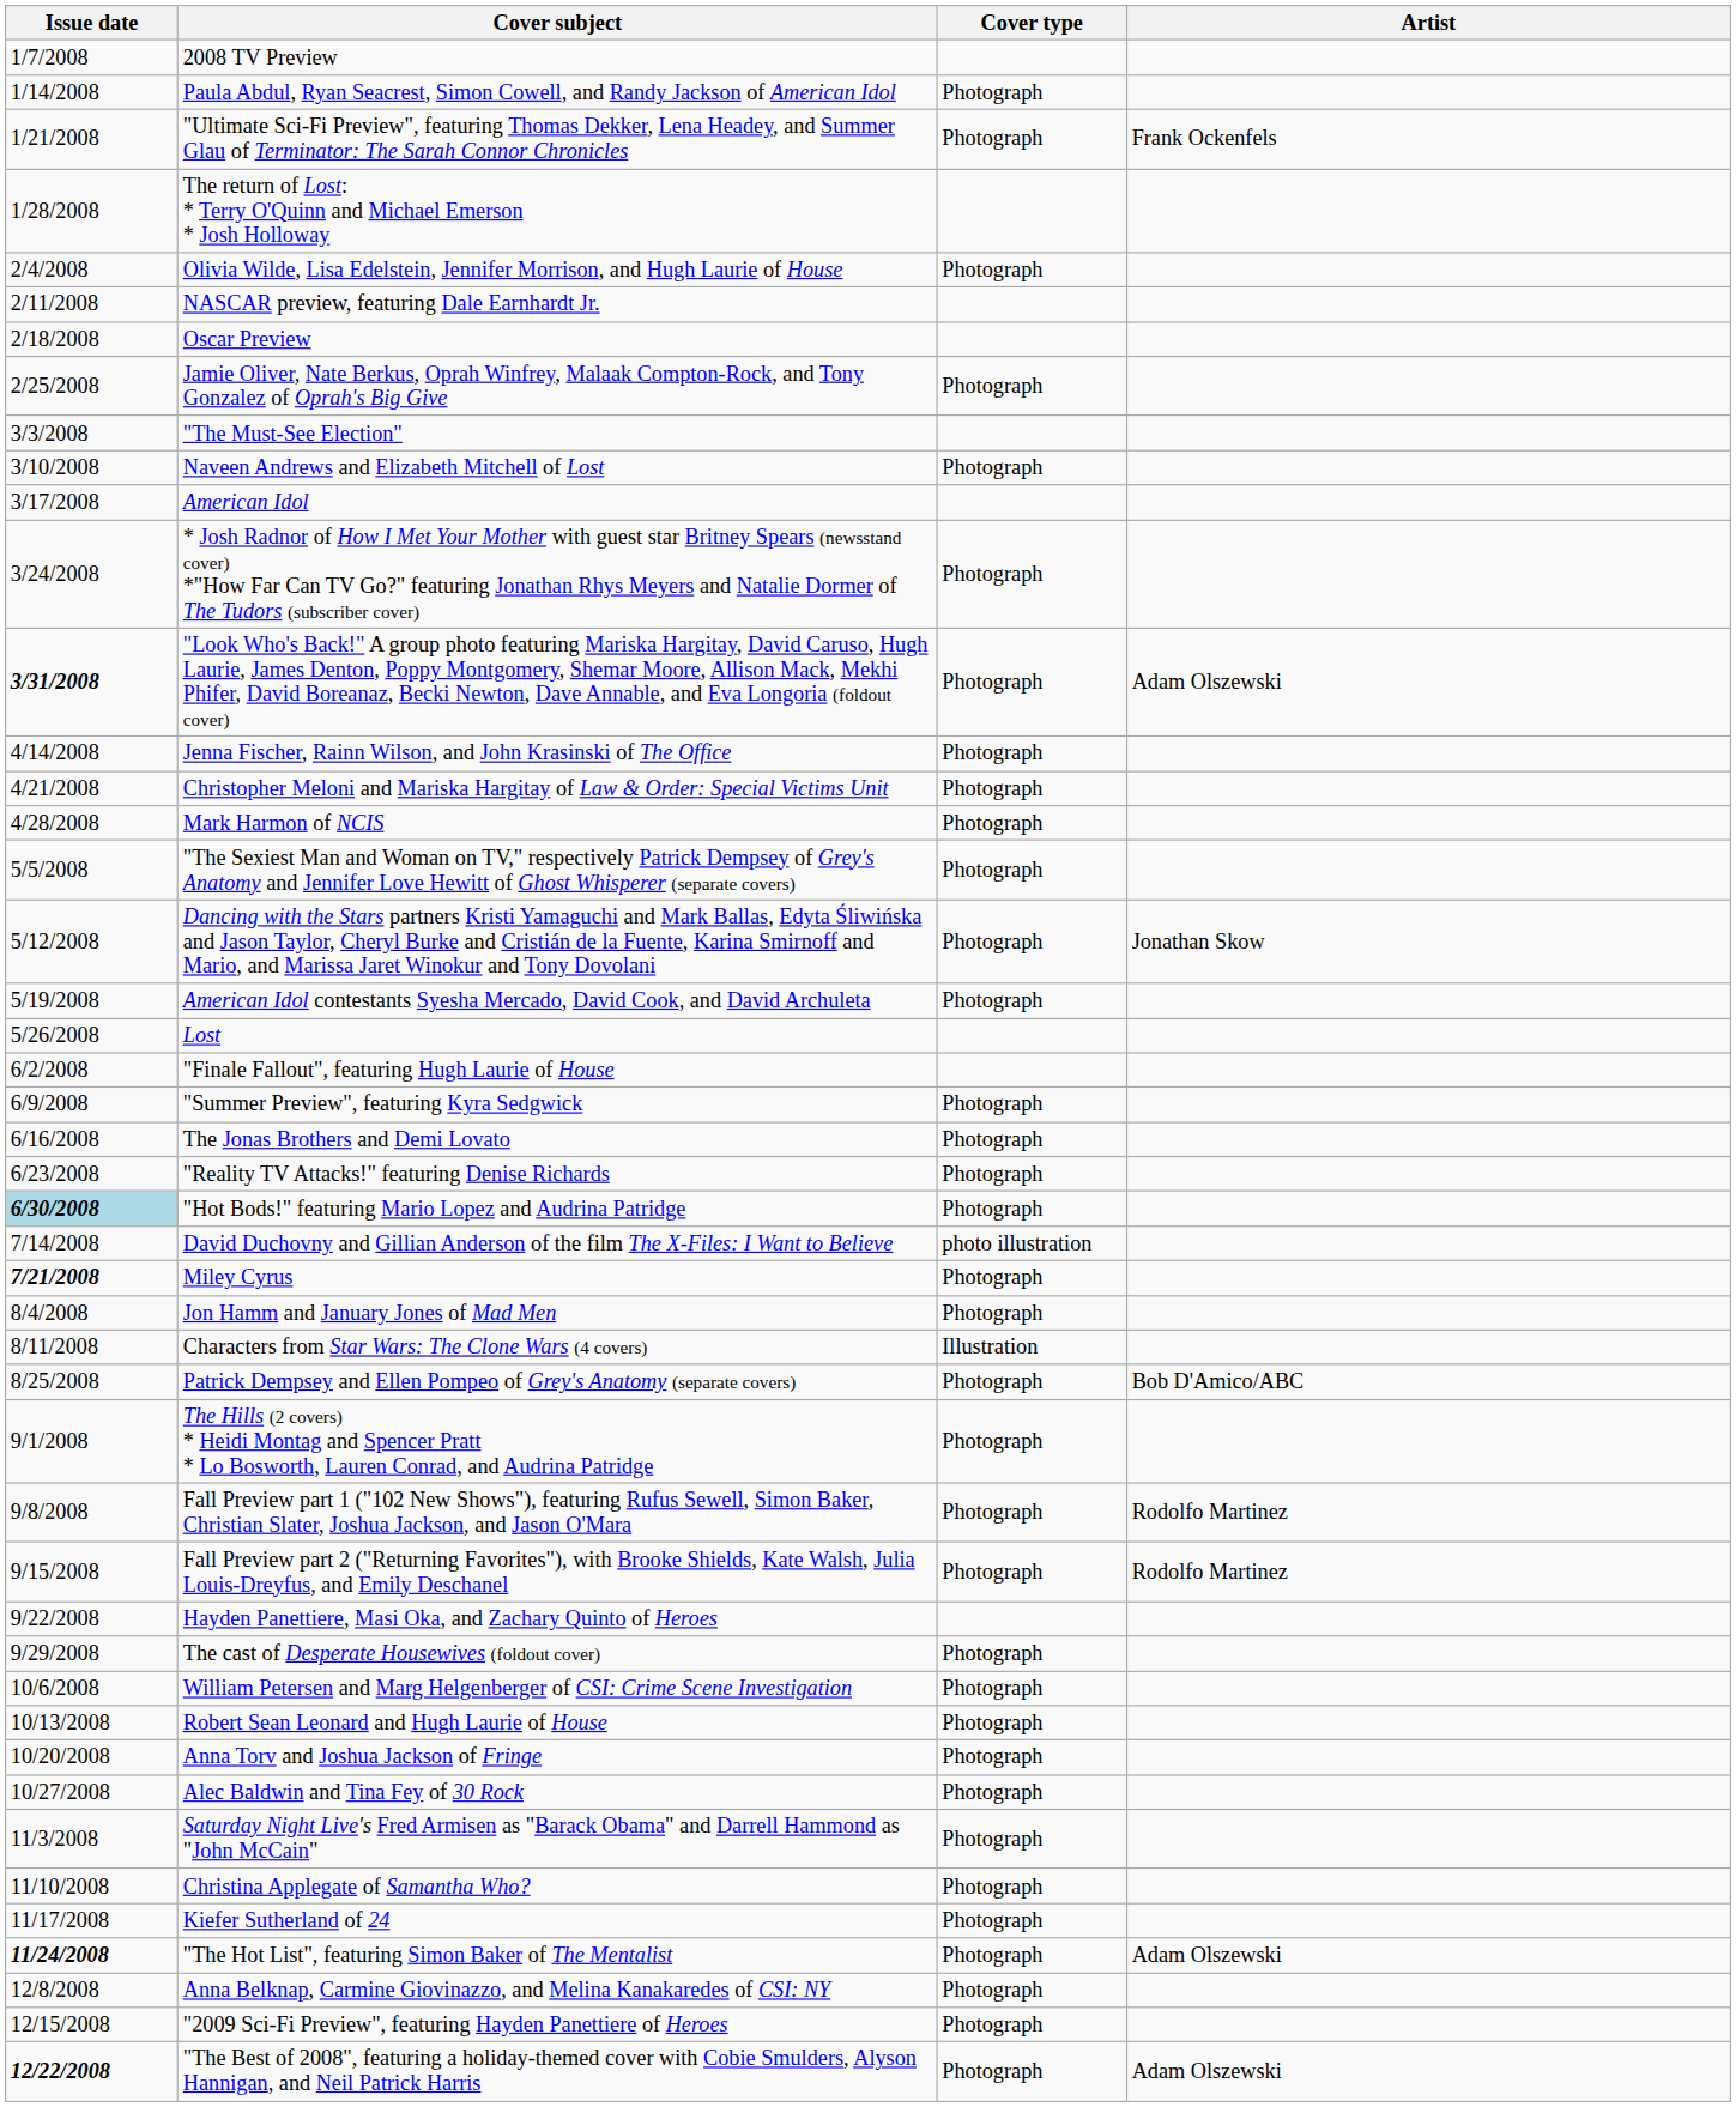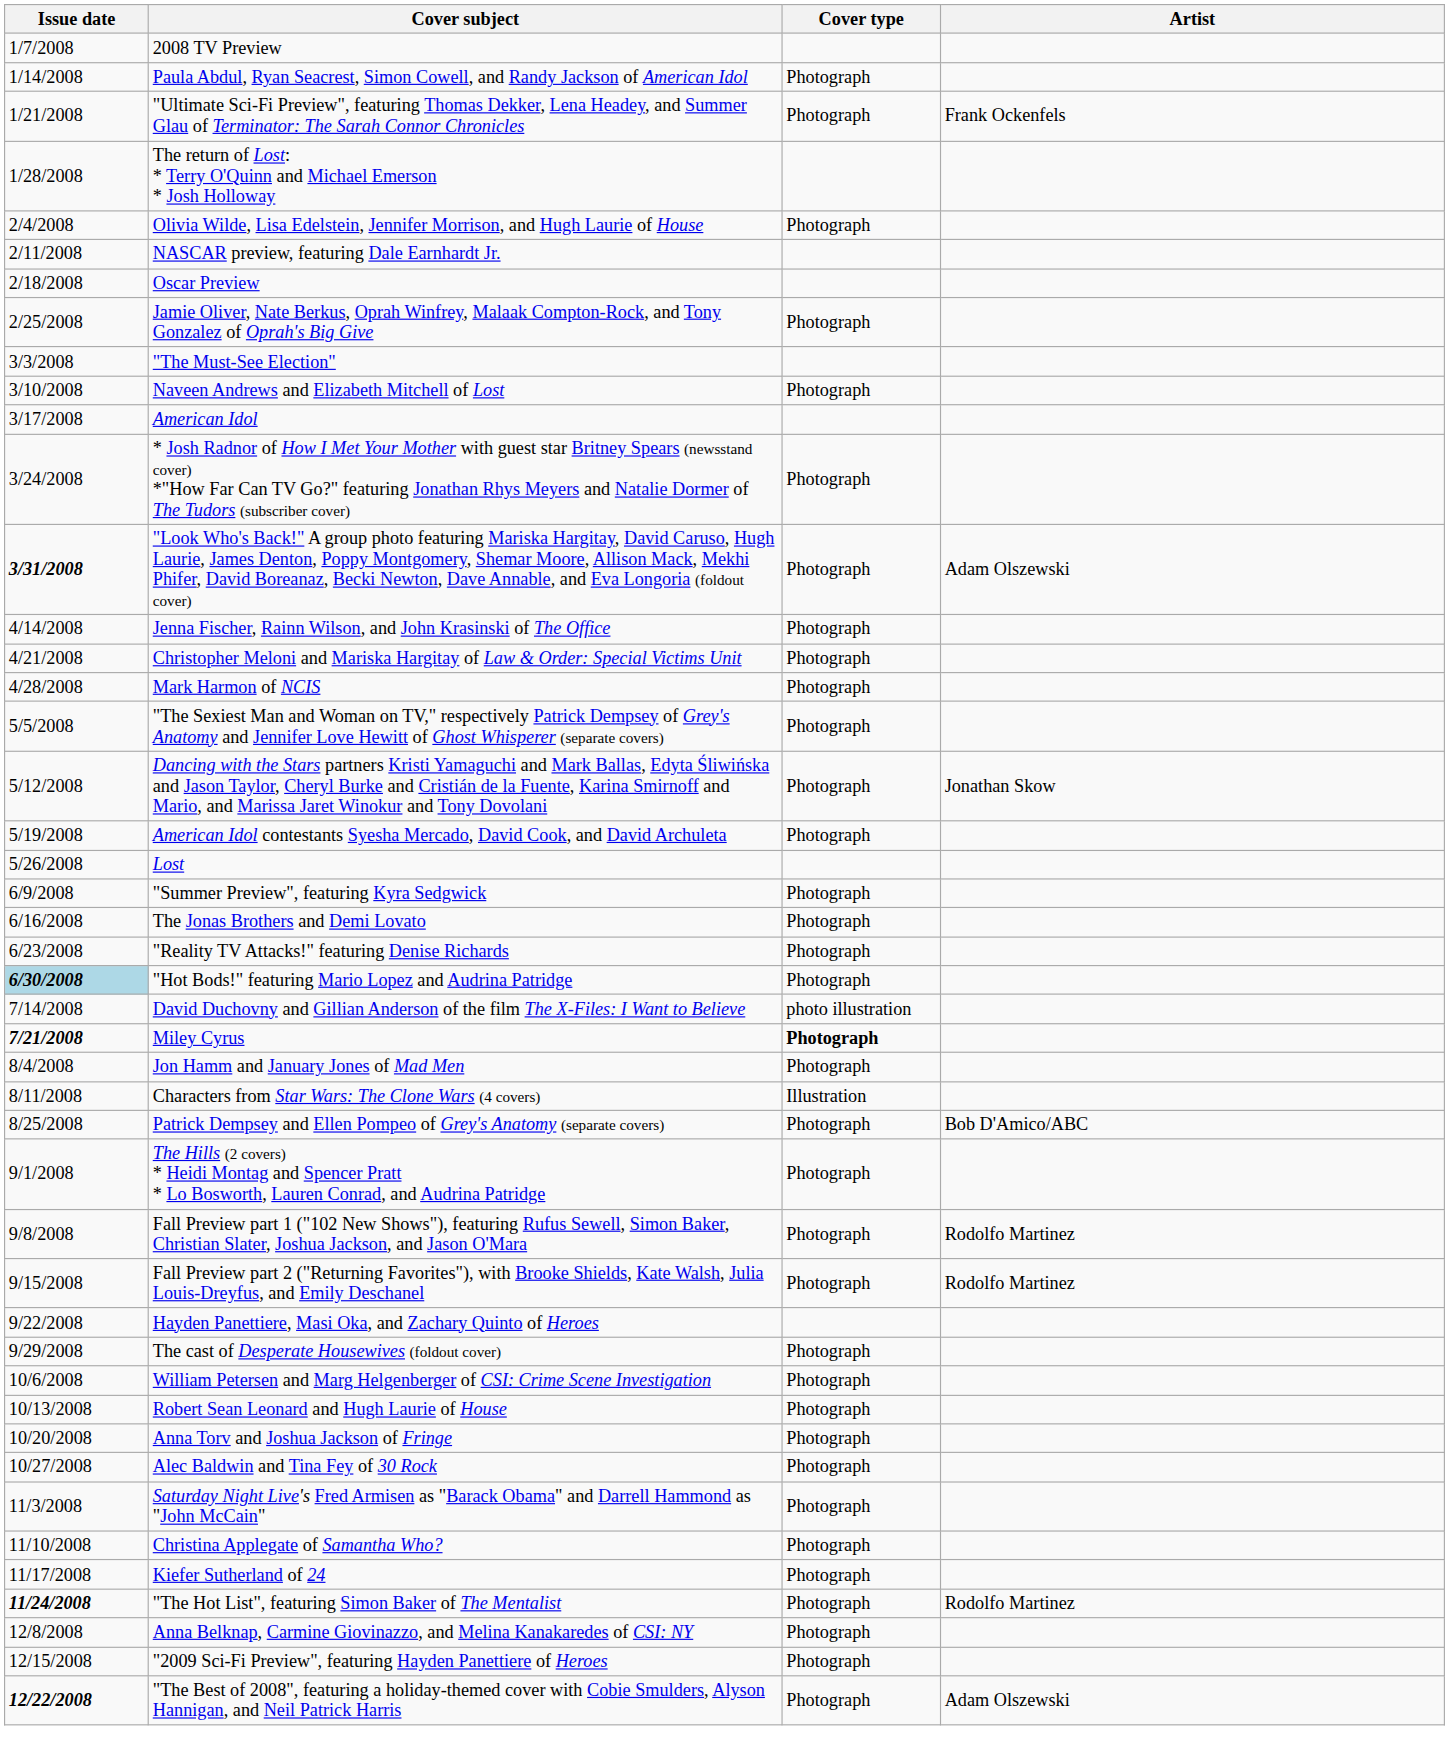 <table class="wikitable sortable"  style="width:100%;">
 <tr>
 <th style="width:10%;">Issue date</th>
 <th style="width:44%;">Cover subject</th>
 <th style="width:11%;">Cover type</th>
 <th style="width:35%;">Artist</th>
 </tr>
 <tr>
 <td>1/7/2008</td>
 <td>2008 TV Preview</td>
 <td></td>
 <td></td>
 </tr>
 <tr>
 <td>1/14/2008</td>
 <td><a href='#'>Paula Abdul</a>, <a href='#'>Ryan Seacrest</a>, <a href='#'>Simon Cowell</a>, and <a href='#'>Randy Jackson</a> of <em><a href='#'>American Idol</a></em></td>
 <td>Photograph</td>
 <td></td>
 </tr>
 <tr>
 <td>1/21/2008</td>
 <td>"Ultimate Sci-Fi Preview", featuring <a href='#'>Thomas Dekker</a>, <a href='#'>Lena Headey</a>, and <a href='#'>Summer Glau</a> of <em><a href='#'>Terminator: The Sarah Connor Chronicles</a></em></td>
 <td>Photograph</td>
 <td>Frank Ockenfels</td>
 </tr>
 <tr>
 <td>1/28/2008</td>
 <td>The return of <em><a href='#'>Lost</a></em>:<br>* <a href='#'>Terry O'Quinn</a> and <a href='#'>Michael Emerson</a><br>* <a href='#'>Josh Holloway</a></td>
 <td></td>
 <td></td>
 </tr>
 <tr>
 <td>2/4/2008</td>
 <td><a href='#'>Olivia Wilde</a>, <a href='#'>Lisa Edelstein</a>, <a href='#'>Jennifer Morrison</a>, and <a href='#'>Hugh Laurie</a> of <em><a href='#'>House</a></em></td>
 <td>Photograph</td>
 <td></td>
 </tr>
 <tr>
 <td>2/11/2008</td>
 <td><a href='#'>NASCAR</a> preview, featuring <a href='#'>Dale Earnhardt Jr.</a></td>
 <td></td>
 <td></td>
 </tr>
 <tr>
 <td>2/18/2008</td>
 <td><a href='#'>Oscar Preview</a></td>
 <td></td>
 <td></td>
 </tr>
 <tr>
 <td>2/25/2008</td>
 <td><a href='#'>Jamie Oliver</a>, <a href='#'>Nate Berkus</a>, <a href='#'>Oprah Winfrey</a>, <a href='#'>Malaak Compton-Rock</a>, and <a href='#'>Tony Gonzalez</a> of <em><a href='#'>Oprah's Big Give</a></em></td>
 <td>Photograph</td>
 <td></td>
 </tr>
 <tr>
 <td>3/3/2008</td>
 <td><a href='#'>"The Must-See Election"</a></td>
 <td></td>
 <td></td>
 </tr>
 <tr>
 <td>3/10/2008</td>
 <td><a href='#'>Naveen Andrews</a> and <a href='#'>Elizabeth Mitchell</a> of <em><a href='#'>Lost</a></em></td>
 <td>Photograph</td>
 <td></td>
 </tr>
 <tr>
 <td>3/17/2008</td>
 <td><em><a href='#'>American Idol</a></em></td>
 <td></td>
 <td></td>
 </tr>
 <tr>
 <td>3/24/2008</td>
 <td>* <a href='#'>Josh Radnor</a> of <em><a href='#'>How I Met Your Mother</a></em> with guest star <a href='#'>Britney Spears</a> <small>(newsstand cover)</small><br>*"How Far Can TV Go?" featuring <a href='#'>Jonathan Rhys Meyers</a> and <a href='#'>Natalie Dormer</a> of <em><a href='#'>The Tudors</a></em> <small>(subscriber cover)</small></td>
 <td>Photograph</td>
 <td></td>
 </tr>
 <tr>
 <td><strong><em>3/31/2008</em></strong></td>
 <td><a href='#'>"Look Who's Back!"</a> A group photo featuring <a href='#'>Mariska Hargitay</a>, <a href='#'>David Caruso</a>, <a href='#'>Hugh Laurie</a>, <a href='#'>James Denton</a>, <a href='#'>Poppy Montgomery</a>, <a href='#'>Shemar Moore</a>, <a href='#'>Allison Mack</a>, <a href='#'>Mekhi Phifer</a>, <a href='#'>David Boreanaz</a>, <a href='#'>Becki Newton</a>, <a href='#'>Dave Annable</a>, and <a href='#'>Eva Longoria</a> <small>(foldout cover)</small></td>
 <td>Photograph</td>
 <td>Adam Olszewski</td>
 </tr>
 <tr>
 <td>4/14/2008</td>
 <td><a href='#'>Jenna Fischer</a>, <a href='#'>Rainn Wilson</a>, and <a href='#'>John Krasinski</a> of <em><a href='#'>The Office</a></em></td>
 <td>Photograph</td>
 <td></td>
 </tr>
 <tr>
 <td>4/21/2008</td>
 <td><a href='#'>Christopher Meloni</a> and <a href='#'>Mariska Hargitay</a> of <em><a href='#'>Law & Order: Special Victims Unit</a></em></td>
 <td>Photograph</td>
 <td></td>
 </tr>
 <tr>
 <td>4/28/2008</td>
 <td><a href='#'>Mark Harmon</a> of <em><a href='#'>NCIS</a></em></td>
 <td>Photograph</td>
 <td></td>
 </tr>
 <tr>
 <td>5/5/2008</td>
 <td>"The Sexiest Man and Woman on TV," respectively <a href='#'>Patrick Dempsey</a> of <em><a href='#'>Grey's Anatomy</a></em> and <a href='#'>Jennifer Love Hewitt</a> of <em><a href='#'>Ghost Whisperer</a></em> <small>(separate covers)</small></td>
 <td>Photograph</td>
 <td></td>
 </tr>
 <tr>
 <td>5/12/2008</td>
 <td><em><a href='#'>Dancing with the Stars</a></em> partners <a href='#'>Kristi Yamaguchi</a> and <a href='#'>Mark Ballas</a>, <a href='#'>Edyta Śliwińska</a> and <a href='#'>Jason Taylor</a>, <a href='#'>Cheryl Burke</a> and <a href='#'>Cristián de la Fuente</a>, <a href='#'>Karina Smirnoff</a> and <a href='#'>Mario</a>, and <a href='#'>Marissa Jaret Winokur</a> and <a href='#'>Tony Dovolani</a></td>
 <td>Photograph</td>
 <td>Jonathan Skow</td>
 </tr>
 <tr>
 <td>5/19/2008</td>
 <td><em><a href='#'>American Idol</a></em> contestants <a href='#'>Syesha Mercado</a>, <a href='#'>David Cook</a>, and <a href='#'>David Archuleta</a></td>
 <td>Photograph</td>
 <td></td>
 </tr>
 <tr>
 <td>5/26/2008</td>
 <td><em><a href='#'>Lost</a></em></td>
 <td></td>
 <td></td>
 </tr>
 <tr>
-<td>6/2/2008</td>
-<td>"Finale Fallout", featuring <a href='#'>Hugh Laurie</a> of <em><a href='#'>House</a></em></td>
-<td></td>
-<td></td>
-</tr>
-<tr>
 <td>6/9/2008</td>
 <td>"Summer Preview", featuring <a href='#'>Kyra Sedgwick</a></td>
 <td>Photograph</td>
 <td></td>
 </tr>
 <tr>
 <td>6/16/2008</td>
 <td>The <a href='#'>Jonas Brothers</a> and <a href='#'>Demi Lovato</a></td>
 <td>Photograph</td>
 <td></td>
 </tr>
 <tr>
 <td>6/23/2008</td>
 <td>"Reality TV Attacks!" featuring <a href='#'>Denise Richards</a></td>
 <td>Photograph</td>
 <td></td>
 </tr>
 <tr>
 <td style="background: lightblue;"><strong><em>6/30/2008</em></strong></td>
 <td>"Hot Bods!" featuring <a href='#'>Mario Lopez</a> and <a href='#'>Audrina Patridge</a></td>
 <td>Photograph</td>
 <td></td>
 </tr>
 <tr>
 <td>7/14/2008</td>
 <td><a href='#'>David Duchovny</a> and <a href='#'>Gillian Anderson</a> of the film <em><a href='#'>The X-Files: I Want to Believe</a></em></td>
 <td>photo illustration</td>
 <td></td>
 </tr>
 <tr>
 <td><strong><em>7/21/2008</em></strong></td>
 <td><a href='#'>Miley Cyrus</a></td>
-<td>Photograph</td>
+<td><strong>Photograph</strong></td>
 <td></td>
 </tr>
 <tr>
 <td>8/4/2008</td>
 <td><a href='#'>Jon Hamm</a> and <a href='#'>January Jones</a> of <em><a href='#'>Mad Men</a></em></td>
 <td>Photograph</td>
 <td></td>
 </tr>
 <tr>
 <td>8/11/2008</td>
 <td>Characters from <em><a href='#'>Star Wars: The Clone Wars</a></em> <small>(4 covers)</small></td>
 <td>Illustration</td>
 <td></td>
 </tr>
 <tr>
 <td>8/25/2008</td>
 <td><a href='#'>Patrick Dempsey</a> and <a href='#'>Ellen Pompeo</a> of <em><a href='#'>Grey's Anatomy</a></em> <small>(separate covers)</small></td>
 <td>Photograph</td>
 <td>Bob D'Amico/ABC</td>
 </tr>
 <tr>
 <td>9/1/2008</td>
 <td><em><a href='#'>The Hills</a></em> <small>(2 covers)</small><br>* <a href='#'>Heidi Montag</a> and <a href='#'>Spencer Pratt</a><br>* <a href='#'>Lo Bosworth</a>, <a href='#'>Lauren Conrad</a>, and <a href='#'>Audrina Patridge</a></td>
 <td>Photograph</td>
 <td></td>
 </tr>
 <tr>
 <td>9/8/2008</td>
 <td>Fall Preview part 1 ("102 New Shows"), featuring <a href='#'>Rufus Sewell</a>, <a href='#'>Simon Baker</a>, <a href='#'>Christian Slater</a>, <a href='#'>Joshua Jackson</a>, and <a href='#'>Jason O'Mara</a></td>
 <td>Photograph</td>
 <td>Rodolfo Martinez</td>
 </tr>
 <tr>
 <td>9/15/2008</td>
 <td>Fall Preview part 2 ("Returning Favorites"), with <a href='#'>Brooke Shields</a>, <a href='#'>Kate Walsh</a>, <a href='#'>Julia Louis-Dreyfus</a>, and <a href='#'>Emily Deschanel</a></td>
 <td>Photograph</td>
 <td>Rodolfo Martinez</td>
 </tr>
 <tr>
 <td>9/22/2008</td>
 <td><a href='#'>Hayden Panettiere</a>, <a href='#'>Masi Oka</a>, and <a href='#'>Zachary Quinto</a> of <em><a href='#'>Heroes</a></em></td>
 <td></td>
 <td></td>
 </tr>
 <tr>
 <td>9/29/2008</td>
 <td>The cast of <em><a href='#'>Desperate Housewives</a></em> <small>(foldout cover)</small></td>
 <td>Photograph</td>
 <td></td>
 </tr>
 <tr>
 <td>10/6/2008</td>
 <td><a href='#'>William Petersen</a> and <a href='#'>Marg Helgenberger</a> of <em><a href='#'>CSI: Crime Scene Investigation</a></em></td>
 <td>Photograph</td>
 <td></td>
 </tr>
 <tr>
 <td>10/13/2008</td>
 <td><a href='#'>Robert Sean Leonard</a> and <a href='#'>Hugh Laurie</a> of <em><a href='#'>House</a></em></td>
 <td>Photograph</td>
 <td></td>
 </tr>
 <tr>
 <td>10/20/2008</td>
 <td><a href='#'>Anna Torv</a> and <a href='#'>Joshua Jackson</a> of <em><a href='#'>Fringe</a></em></td>
 <td>Photograph</td>
 <td></td>
 </tr>
 <tr>
 <td>10/27/2008</td>
 <td><a href='#'>Alec Baldwin</a> and <a href='#'>Tina Fey</a> of <em><a href='#'>30 Rock</a></em></td>
 <td>Photograph</td>
 <td></td>
 </tr>
 <tr>
 <td>11/3/2008</td>
 <td><em><a href='#'>Saturday Night Live</a>'s</em> <a href='#'>Fred Armisen</a> as "<a href='#'>Barack Obama</a>" and <a href='#'>Darrell Hammond</a> as "<a href='#'>John McCain</a>"</td>
 <td>Photograph</td>
 <td></td>
 </tr>
 <tr>
 <td>11/10/2008</td>
 <td><a href='#'>Christina Applegate</a> of <em><a href='#'>Samantha Who?</a></em></td>
 <td>Photograph</td>
 <td></td>
 </tr>
 <tr>
 <td>11/17/2008</td>
 <td><a href='#'>Kiefer Sutherland</a> of <em><a href='#'>24</a></em></td>
 <td>Photograph</td>
 <td></td>
 </tr>
 <tr>
 <td><strong><em>11/24/2008</em></strong></td>
 <td>"The Hot List", featuring <a href='#'>Simon Baker</a> of <em><a href='#'>The Mentalist</a></em></td>
 <td>Photograph</td>
-<td>Adam Olszewski</td>
+<td>Rodolfo Martinez</td>
 </tr>
 <tr>
 <td>12/8/2008</td>
 <td><a href='#'>Anna Belknap</a>, <a href='#'>Carmine Giovinazzo</a>, and <a href='#'>Melina Kanakaredes</a> of <em><a href='#'>CSI: NY</a></em></td>
 <td>Photograph</td>
 <td></td>
 </tr>
 <tr>
 <td>12/15/2008</td>
 <td>"2009 Sci-Fi Preview", featuring <a href='#'>Hayden Panettiere</a> of <em><a href='#'>Heroes</a></em></td>
 <td>Photograph</td>
 <td></td>
 </tr>
 <tr>
 <td><strong><em>12/22/2008</em></strong></td>
 <td>"The Best of 2008", featuring a holiday-themed cover with <a href='#'>Cobie Smulders</a>, <a href='#'>Alyson Hannigan</a>, and <a href='#'>Neil Patrick Harris</a></td>
 <td>Photograph</td>
 <td>Adam Olszewski</td>
 </tr>
 </table>
